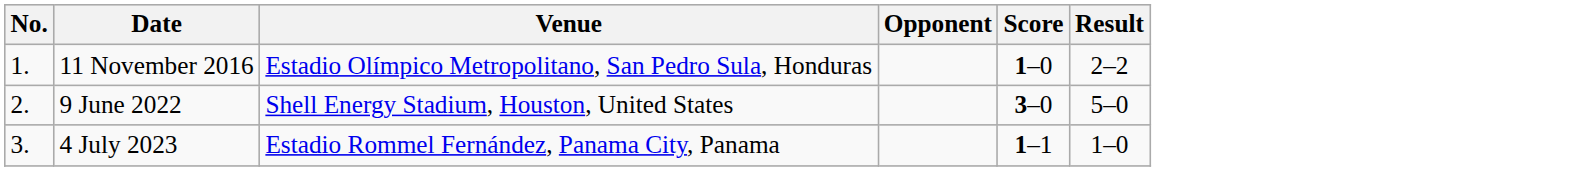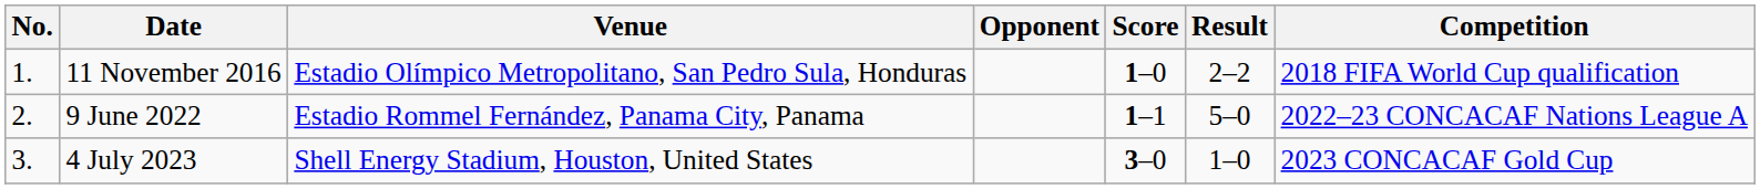 <table class="wikitable plainrowheaders sortable">
 <tr>
 <th>No.</th>
 <th>Date</th>
 <th>Venue</th>
 <th>Opponent</th>
 <th>Score</th>
 <th>Result</th>
+<th>Competition</th>
 </tr>
 <tr>
 <td>1.</td>
 <td>11 November 2016</td>
 <td><a href='#'>Estadio Olímpico Metropolitano</a>, <a href='#'>San Pedro Sula</a>, Honduras</td>
 <td></td>
 <td align=center><strong>1</strong>–0</td>
 <td align=center>2–2</td>
+<td><a href='#'>2018 FIFA World Cup qualification</a></td>
 </tr>
 <tr>
 <td>2.</td>
 <td>9 June 2022</td>
-<td><a href='#'>Shell Energy Stadium</a>, <a href='#'>Houston</a>, United States</td>
+<td><a href='#'>Estadio Rommel Fernández</a>, <a href='#'>Panama City</a>, Panama</td>
 <td></td>
-<td align=center><strong>3</strong>–0</td>
+<td align=center><strong>1</strong>–1</td>
 <td align=center>5–0</td>
+<td><a href='#'>2022–23 CONCACAF Nations League A</a></td>
 </tr>
 <tr>
 <td>3.</td>
 <td>4 July 2023</td>
-<td><a href='#'>Estadio Rommel Fernández</a>, <a href='#'>Panama City</a>, Panama</td>
+<td><a href='#'>Shell Energy Stadium</a>, <a href='#'>Houston</a>, United States</td>
 <td></td>
-<td align=center><strong>1</strong>–1</td>
+<td align=center><strong>3</strong>–0</td>
 <td align=center>1–0</td>
+<td><a href='#'>2023 CONCACAF Gold Cup</a></td>
 </tr>
 </table>
